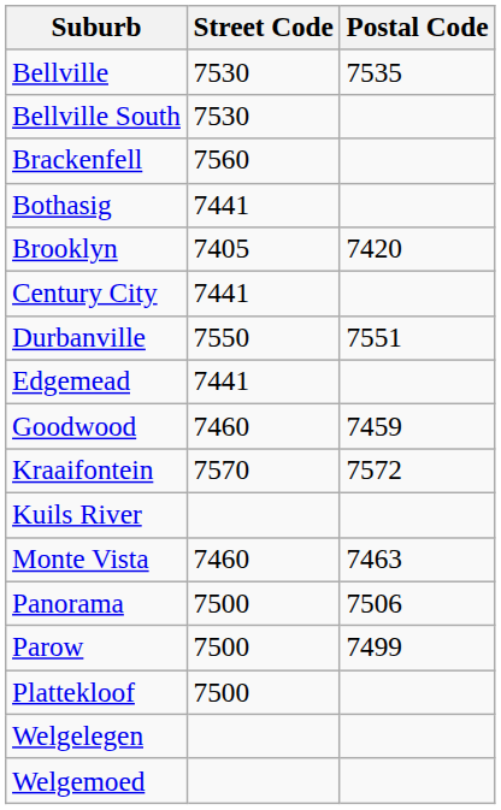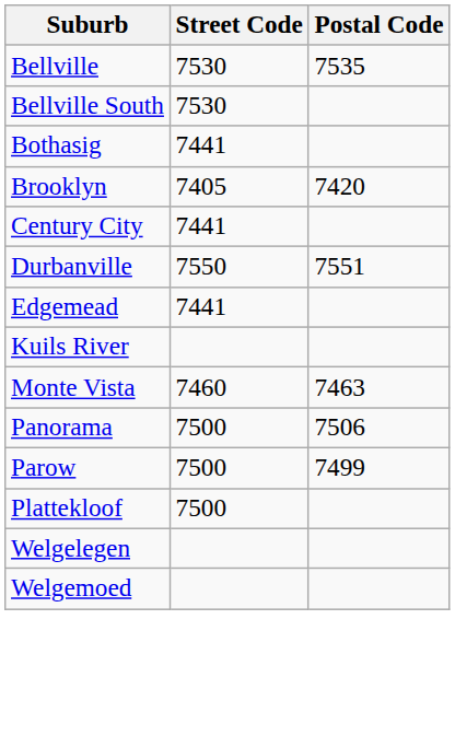 <table class="wikitable" style="border:1px solid">
 <tr>
 <th>Suburb</th>
 <th>Street Code</th>
 <th>Postal Code</th>
 </tr>
 <tr>
 <td><a href='#'>Bellville</a></td>
 <td>7530</td>
 <td>7535</td>
 </tr>
 <tr>
 <td><a href='#'>Bellville South</a></td>
 <td>7530</td>
-<td></td>
-</tr>
-<tr>
-<td><a href='#'>Brackenfell</a></td>
-<td>7560</td>
 <td></td>
 </tr>
 <tr>
 <td><a href='#'>Bothasig</a></td>
 <td>7441</td>
 <td></td>
 </tr>
 <tr>
 <td><a href='#'>Brooklyn</a></td>
 <td>7405</td>
 <td>7420</td>
 </tr>
 <tr>
 <td><a href='#'>Century City</a></td>
 <td>7441</td>
 <td></td>
 </tr>
 <tr>
 <td><a href='#'>Durbanville</a></td>
 <td>7550</td>
 <td>7551</td>
 </tr>
 <tr>
 <td><a href='#'>Edgemead</a></td>
 <td>7441</td>
 <td></td>
-</tr>
-<tr>
-<td><a href='#'>Goodwood</a></td>
-<td>7460</td>
-<td>7459</td>
-</tr>
-<tr>
-<td><a href='#'>Kraaifontein</a></td>
-<td>7570</td>
-<td>7572</td>
 </tr>
 <tr>
 <td><a href='#'>Kuils River</a></td>
 <td></td>
 <td></td>
 </tr>
 <tr>
 <td><a href='#'>Monte Vista</a></td>
 <td>7460</td>
 <td>7463</td>
 </tr>
 <tr>
 <td><a href='#'>Panorama</a></td>
 <td>7500</td>
 <td>7506</td>
 </tr>
 <tr>
 <td><a href='#'>Parow</a></td>
 <td>7500</td>
 <td>7499</td>
 </tr>
 <tr>
 <td><a href='#'>Plattekloof</a></td>
 <td>7500</td>
 <td></td>
 </tr>
 <tr>
 <td><a href='#'>Welgelegen</a></td>
 <td></td>
 <td></td>
 </tr>
 <tr>
 <td><a href='#'>Welgemoed</a></td>
 <td></td>
 <td></td>
 </tr>
 </table>
